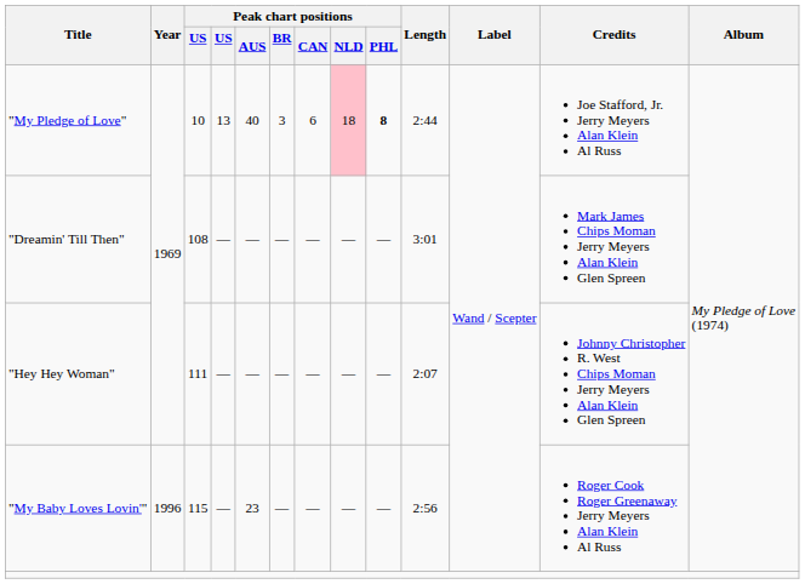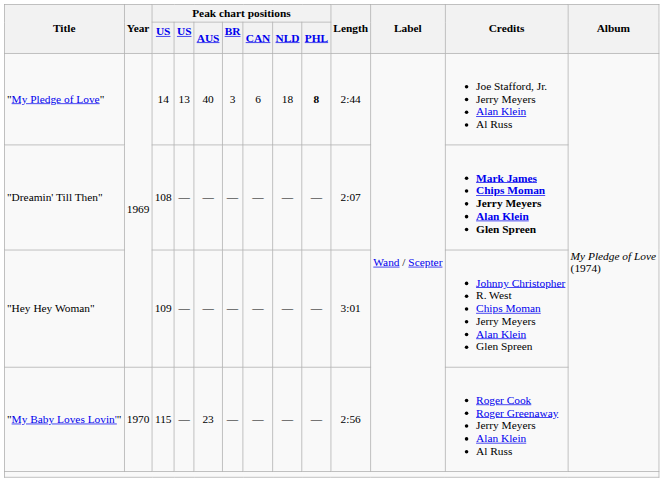 <table class="wikitable">
 <tr>
 <th rowspan="2">Title</th>
 <th rowspan="2">Year</th>
 <th colspan="7">Peak chart positions</th>
 <th rowspan="2">Length<br></th>
 <th rowspan="2">Label</th>
 <th rowspan="2">Credits<br></th>
 <th rowspan="2">Album</th>
 </tr>
 <tr>
 <th><a href='#'>US<br></a><br></th>
 <th><a href='#'>US<br></a><br></th>
 <th><a href='#'>AUS</a><br></th>
 <th><a href='#'>BR<br></a><br></th>
 <th><a href='#'>CAN</a><br></th>
 <th><a href='#'>NLD</a><br></th>
 <th><a href='#'>PHL</a><br></th>
 </tr>
 <tr>
 <td>"<a href='#'>My Pledge of Love</a>"<br></td>
 <td rowspan="3">1969</td>
-<td style="text-align:center;">10</td>
+<td style="text-align:center;">14</td>
 <td style="text-align:center;">13</td>
 <td style="text-align:center;">40</td>
 <td style="text-align:center;">3</td>
 <td style="text-align:center;">6</td>
-<td style="background: pink; text-align:center;">18</td>
+<td style="text-align:center;">18</td>
 <td style="text-align:center;"><strong>8</strong></td>
 <td style="text-align:center;">2:44</td>
 <td rowspan="4"><a href='#'>Wand</a> / <a href='#'>Scepter</a></td>
 <td><br><ul><li>Joe Stafford, Jr.</li><li>Jerry Meyers</li><li><a href='#'>Alan Klein</a></li><li>Al Russ</li></ul></td>
 <td rowspan="4"><div><em>My Pledge of Love</em><br>(1974)<br></div></td>
 </tr>
 <tr>
 <td>"Dreamin' Till Then"<br></td>
 <td style="text-align:center;">108</td>
 <td style="text-align:center;">—</td>
 <td style="text-align:center;">—</td>
 <td style="text-align:center;">—</td>
 <td style="text-align:center;">—</td>
 <td style="text-align:center;">—</td>
 <td style="text-align:center;">—</td>
-<td style="text-align:center;">3:01</td>
-<td><br><ul><li><a href='#'>Mark James</a></li><li><a href='#'>Chips Moman</a></li><li>Jerry Meyers</li><li><a href='#'>Alan Klein</a></li><li>Glen Spreen</li></ul></td>
+<td style="text-align:center;">2:07</td>
+<td><strong><br><ul><li><a href='#'>Mark James</a></li><li><a href='#'>Chips Moman</a></li><li>Jerry Meyers</li><li><a href='#'>Alan Klein</a></li><li>Glen Spreen</li></ul></strong></td>
 </tr>
 <tr>
 <td>"Hey Hey Woman"<br></td>
-<td style="text-align:center;">111</td>
+<td style="text-align:center;">109</td>
 <td style="text-align:center;">—</td>
 <td style="text-align:center;">—</td>
 <td style="text-align:center;">—</td>
 <td style="text-align:center;">—</td>
 <td style="text-align:center;">—</td>
 <td style="text-align:center;">—</td>
-<td style="text-align:center;">2:07</td>
+<td style="text-align:center;">3:01</td>
 <td><br><ul><li><a href='#'>Johnny Christopher</a></li><li>R. West</li><li><a href='#'>Chips Moman</a></li><li>Jerry Meyers</li><li><a href='#'>Alan Klein</a></li><li>Glen Spreen</li></ul></td>
 </tr>
 <tr>
 <td>"<a href='#'>My Baby Loves Lovin'</a>"<br></td>
-<td>1996</td>
+<td>1970</td>
 <td style="text-align:center;">115</td>
 <td style="text-align:center;">—</td>
 <td style="text-align:center;">23</td>
 <td style="text-align:center;">—</td>
 <td style="text-align:center;">—</td>
 <td style="text-align:center;">—</td>
 <td style="text-align:center;">—</td>
 <td style="text-align:center;">2:56</td>
 <td><br><ul><li><a href='#'>Roger Cook</a></li><li><a href='#'>Roger Greenaway</a></li><li>Jerry Meyers</li><li><a href='#'>Alan Klein</a></li><li>Al Russ</li></ul></td>
 </tr>
 <tr>
 <td colspan="13" style="text-align:center;"></td>
 </tr>
 </table>
